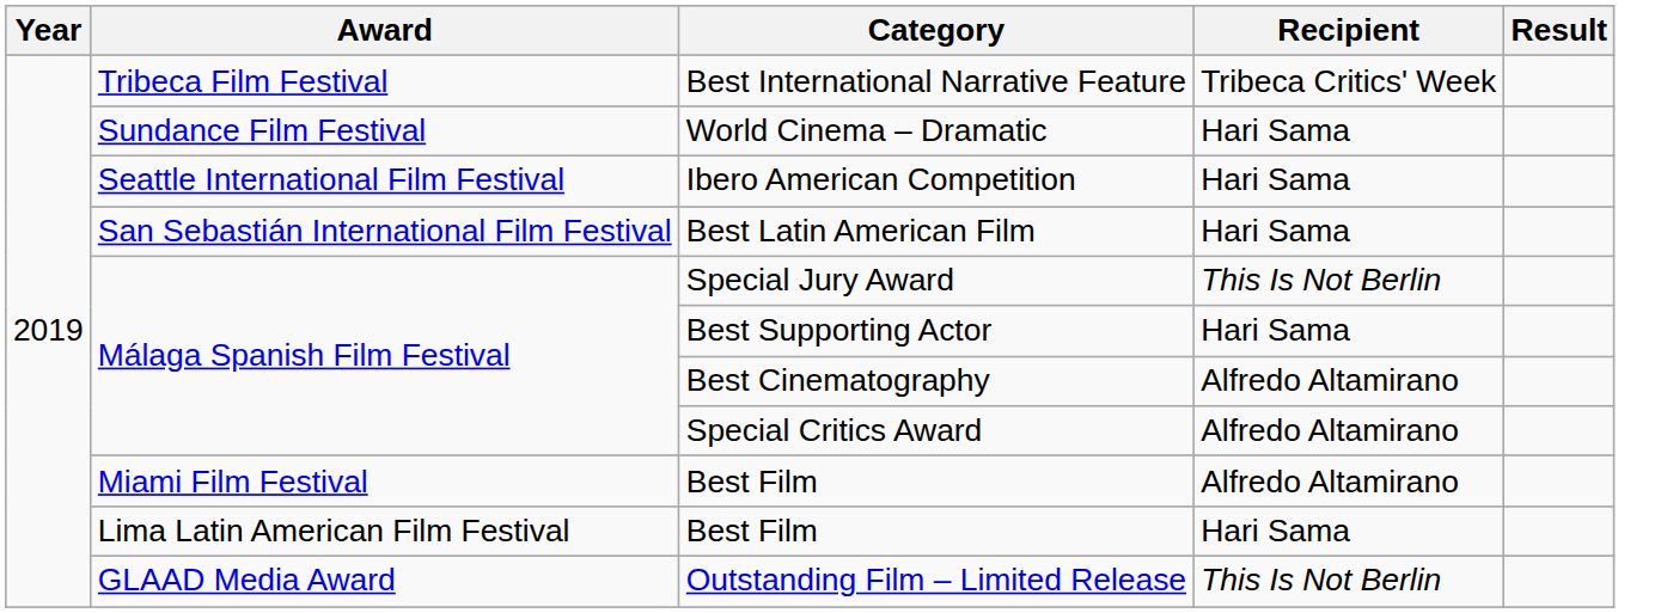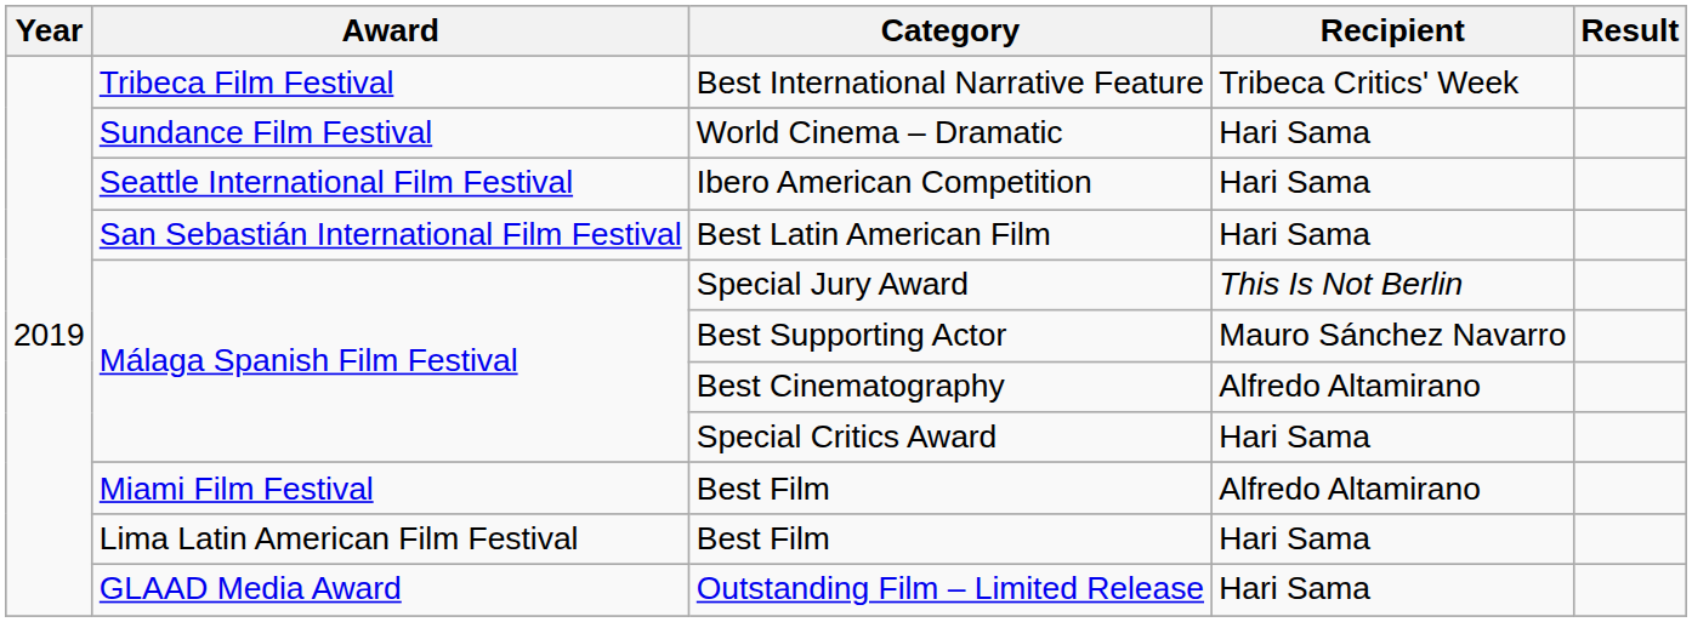 <table class="wikitable plainrowheaders">
 <tr>
 <th scope="col">Year</th>
 <th scope="col">Award</th>
 <th scope="col">Category</th>
 <th scope="col">Recipient</th>
 <th scope="col">Result</th>
 </tr>
 <tr>
 <td rowspan="11">2019</td>
 <td rowspan="1"><a href='#'>Tribeca Film Festival</a></td>
 <td>Best International Narrative Feature</td>
 <td>Tribeca Critics' Week</td>
 <td></td>
 </tr>
 <tr>
 <td rowspan="1"><a href='#'>Sundance Film Festival</a></td>
 <td>World Cinema – Dramatic</td>
 <td>Hari Sama</td>
 <td></td>
 </tr>
 <tr>
 <td rowspan="1"><a href='#'>Seattle International Film Festival</a></td>
 <td>Ibero American Competition</td>
 <td>Hari Sama</td>
 <td></td>
 </tr>
 <tr>
 <td rowspan="1"><a href='#'>San Sebastián International Film Festival</a></td>
 <td>Best Latin American Film</td>
 <td>Hari Sama</td>
 <td></td>
 </tr>
 <tr>
 <td rowspan="4"><a href='#'>Málaga Spanish Film Festival</a></td>
 <td>Special Jury Award</td>
 <td><em>This Is Not Berlin</em></td>
 <td></td>
 </tr>
 <tr>
 <td>Best Supporting Actor</td>
-<td>Hari Sama</td>
+<td>Mauro Sánchez Navarro</td>
 <td></td>
 </tr>
 <tr>
 <td>Best Cinematography</td>
 <td>Alfredo Altamirano</td>
 <td></td>
 </tr>
 <tr>
 <td>Special Critics Award</td>
-<td>Alfredo Altamirano</td>
+<td>Hari Sama</td>
 <td></td>
 </tr>
 <tr>
 <td rowspan="1"><a href='#'>Miami Film Festival</a></td>
 <td>Best Film</td>
 <td>Alfredo Altamirano</td>
 <td></td>
 </tr>
 <tr>
 <td rowspan="1">Lima Latin American Film Festival</td>
 <td>Best Film</td>
 <td>Hari Sama</td>
 <td></td>
 </tr>
 <tr>
 <td><a href='#'>GLAAD Media Award</a></td>
 <td><a href='#'>Outstanding Film – Limited Release</a></td>
-<td><em>This Is Not Berlin</em></td>
+<td>Hari Sama</td>
 <td></td>
 </tr>
 </table>
